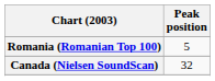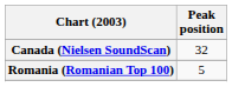 <table class="wikitable sortable plainrowheaders" style="text-align:center">
 <tr>
 <th>Chart (2003)</th>
 <th>Peak<br>position</th>
 </tr>
 <tr>
+</tr>
+<tr>
+</tr>
+<tr>
+</tr>
+<tr>
+<th scope="row">Canada (<a href='#'>Nielsen SoundScan</a>)</th>
+<td style="text-align:center">32</td>
 </tr>
 <tr>
 </tr>
 <tr>
 </tr>
 <tr>
 <th scope="row">Romania (<a href='#'>Romanian Top 100</a>)</th>
 <td align="center">5</td>
 </tr>
 <tr>
 </tr>
 <tr>
 </tr>
-<tr>
-<th scope="row">Canada (<a href='#'>Nielsen SoundScan</a>)</th>
-<td style="text-align:center">32</td>
-</tr>
-<tr>
-</tr>
-<tr>
-</tr>
 </table>
